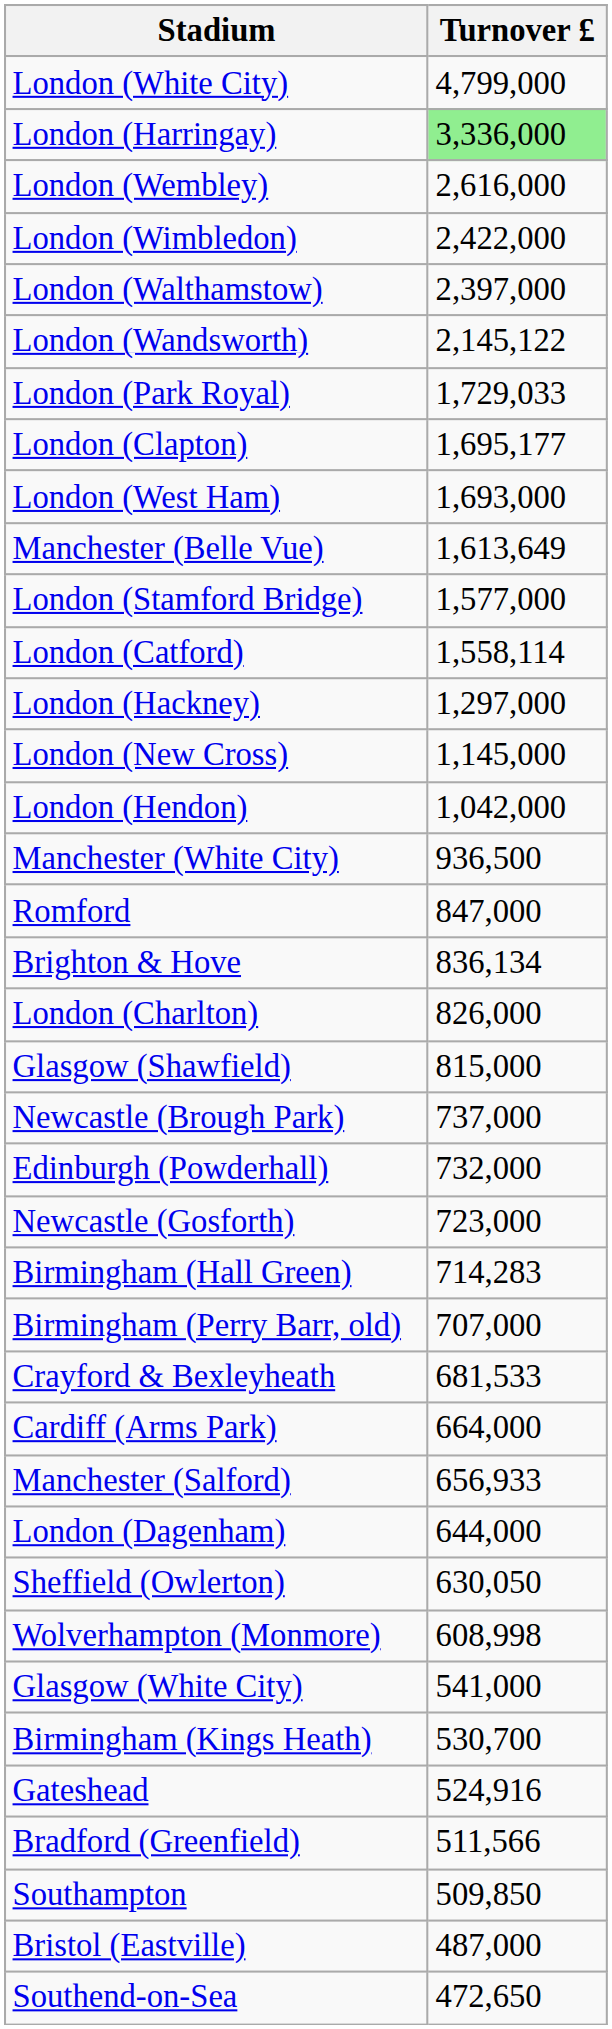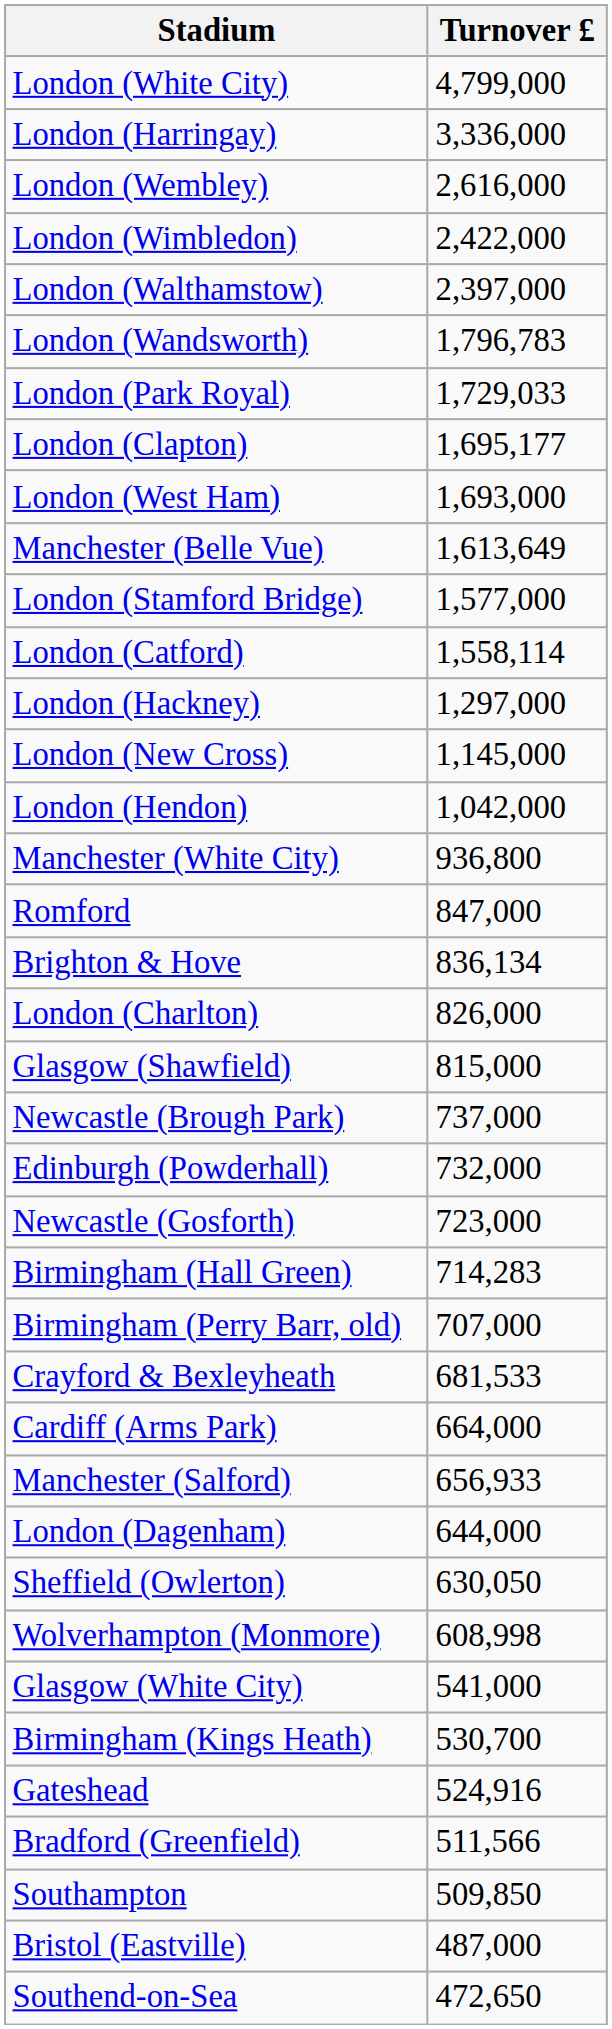 <table class="wikitable">
 <tr>
 <th width=200>Stadium</th>
 <th width=80>Turnover £</th>
 </tr>
 <tr>
 <td><a href='#'>London (White City)</a></td>
 <td>4,799,000</td>
 </tr>
 <tr>
 <td><a href='#'>London (Harringay)</a></td>
-<td style="background: lightgreen;">3,336,000</td>
+<td>3,336,000</td>
 </tr>
 <tr>
 <td><a href='#'>London (Wembley)</a></td>
 <td>2,616,000</td>
 </tr>
 <tr>
 <td><a href='#'>London (Wimbledon)</a></td>
 <td>2,422,000</td>
 </tr>
 <tr>
 <td><a href='#'>London (Walthamstow)</a></td>
 <td>2,397,000</td>
 </tr>
 <tr>
 <td><a href='#'>London (Wandsworth)</a></td>
-<td>2,145,122</td>
+<td>1,796,783</td>
 </tr>
 <tr>
 <td><a href='#'>London (Park Royal)</a></td>
 <td>1,729,033</td>
 </tr>
 <tr>
 <td><a href='#'>London (Clapton)</a></td>
 <td>1,695,177</td>
 </tr>
 <tr>
 <td><a href='#'>London (West Ham)</a></td>
 <td>1,693,000</td>
 </tr>
 <tr>
 <td><a href='#'>Manchester (Belle Vue)</a></td>
 <td>1,613,649</td>
 </tr>
 <tr>
 <td><a href='#'>London (Stamford Bridge)</a></td>
 <td>1,577,000</td>
 </tr>
 <tr>
 <td><a href='#'>London (Catford)</a></td>
 <td>1,558,114</td>
 </tr>
 <tr>
 <td><a href='#'>London (Hackney)</a></td>
 <td>1,297,000</td>
 </tr>
 <tr>
 <td><a href='#'>London (New Cross)</a></td>
 <td>1,145,000</td>
 </tr>
 <tr>
 <td><a href='#'>London (Hendon)</a></td>
 <td>1,042,000</td>
 </tr>
 <tr>
 <td><a href='#'>Manchester (White City)</a></td>
-<td>936,500</td>
+<td>936,800</td>
 </tr>
 <tr>
 <td><a href='#'>Romford</a></td>
 <td>847,000</td>
 </tr>
 <tr>
 <td><a href='#'>Brighton & Hove</a></td>
 <td>836,134</td>
 </tr>
 <tr>
 <td><a href='#'>London (Charlton)</a></td>
 <td>826,000</td>
 </tr>
 <tr>
 <td><a href='#'>Glasgow (Shawfield)</a></td>
 <td>815,000</td>
 </tr>
 <tr>
 <td><a href='#'>Newcastle (Brough Park)</a></td>
 <td>737,000</td>
 </tr>
 <tr>
 <td><a href='#'>Edinburgh (Powderhall)</a></td>
 <td>732,000</td>
 </tr>
 <tr>
 <td><a href='#'>Newcastle (Gosforth)</a></td>
 <td>723,000</td>
 </tr>
 <tr>
 <td><a href='#'>Birmingham (Hall Green)</a></td>
 <td>714,283</td>
 </tr>
 <tr>
 <td><a href='#'>Birmingham (Perry Barr, old)</a></td>
 <td>707,000</td>
 </tr>
 <tr>
 <td><a href='#'>Crayford & Bexleyheath</a></td>
 <td>681,533</td>
 </tr>
 <tr>
 <td><a href='#'>Cardiff (Arms Park)</a></td>
 <td>664,000</td>
 </tr>
 <tr>
 <td><a href='#'>Manchester (Salford)</a></td>
 <td>656,933</td>
 </tr>
 <tr>
 <td><a href='#'>London (Dagenham)</a></td>
 <td>644,000</td>
 </tr>
 <tr>
 <td><a href='#'>Sheffield (Owlerton)</a></td>
 <td>630,050</td>
 </tr>
 <tr>
 <td><a href='#'>Wolverhampton (Monmore)</a></td>
 <td>608,998</td>
 </tr>
 <tr>
 <td><a href='#'>Glasgow (White City)</a></td>
 <td>541,000</td>
 </tr>
 <tr>
 <td><a href='#'>Birmingham (Kings Heath)</a></td>
 <td>530,700</td>
 </tr>
 <tr>
 <td><a href='#'>Gateshead</a></td>
 <td>524,916</td>
 </tr>
 <tr>
 <td><a href='#'>Bradford (Greenfield)</a></td>
 <td>511,566</td>
 </tr>
 <tr>
 <td><a href='#'>Southampton</a></td>
 <td>509,850</td>
 </tr>
 <tr>
 <td><a href='#'>Bristol (Eastville)</a></td>
 <td>487,000</td>
 </tr>
 <tr>
 <td><a href='#'>Southend-on-Sea</a></td>
 <td>472,650</td>
 </tr>
 </table>
